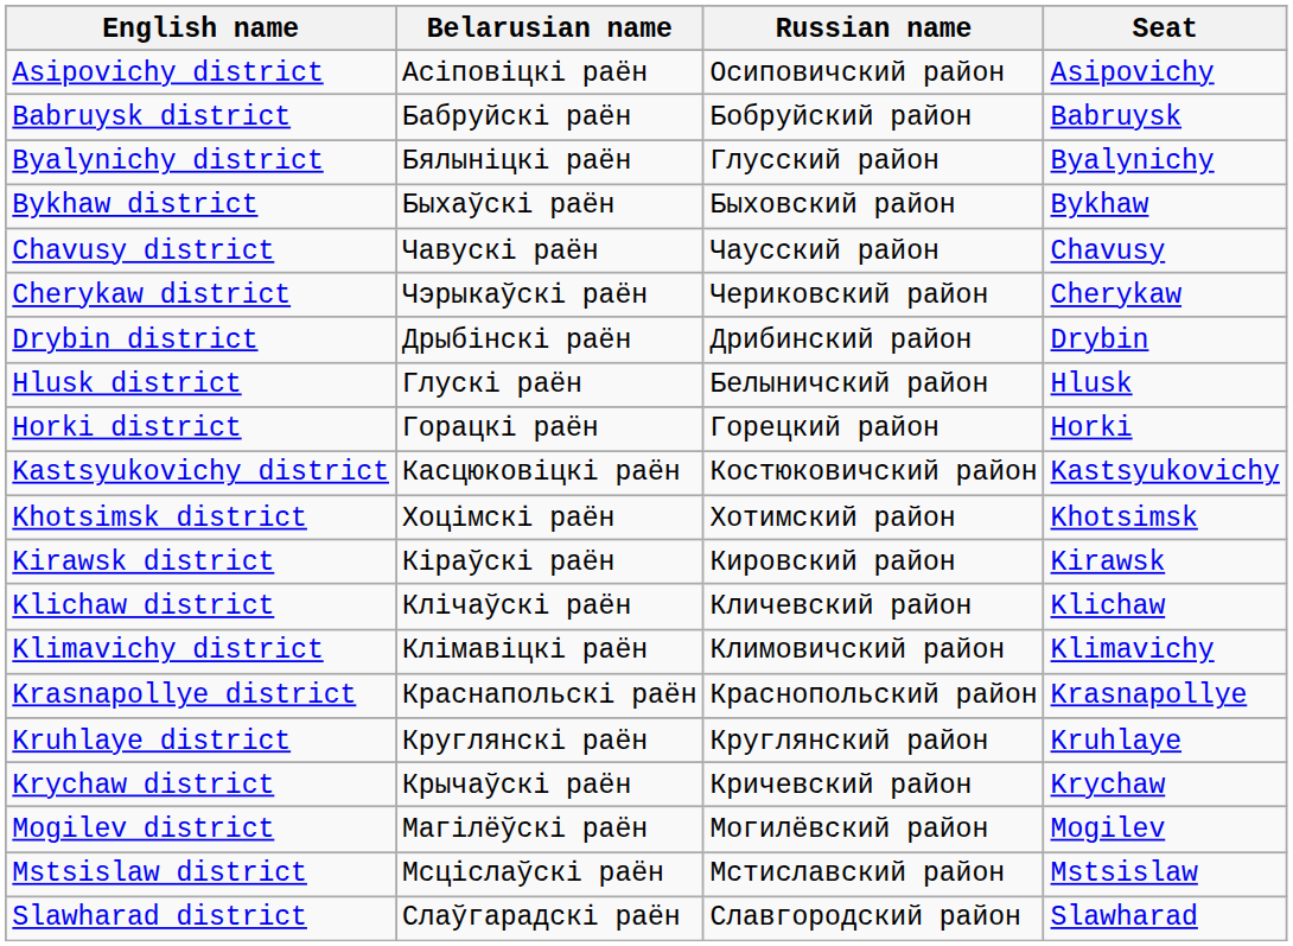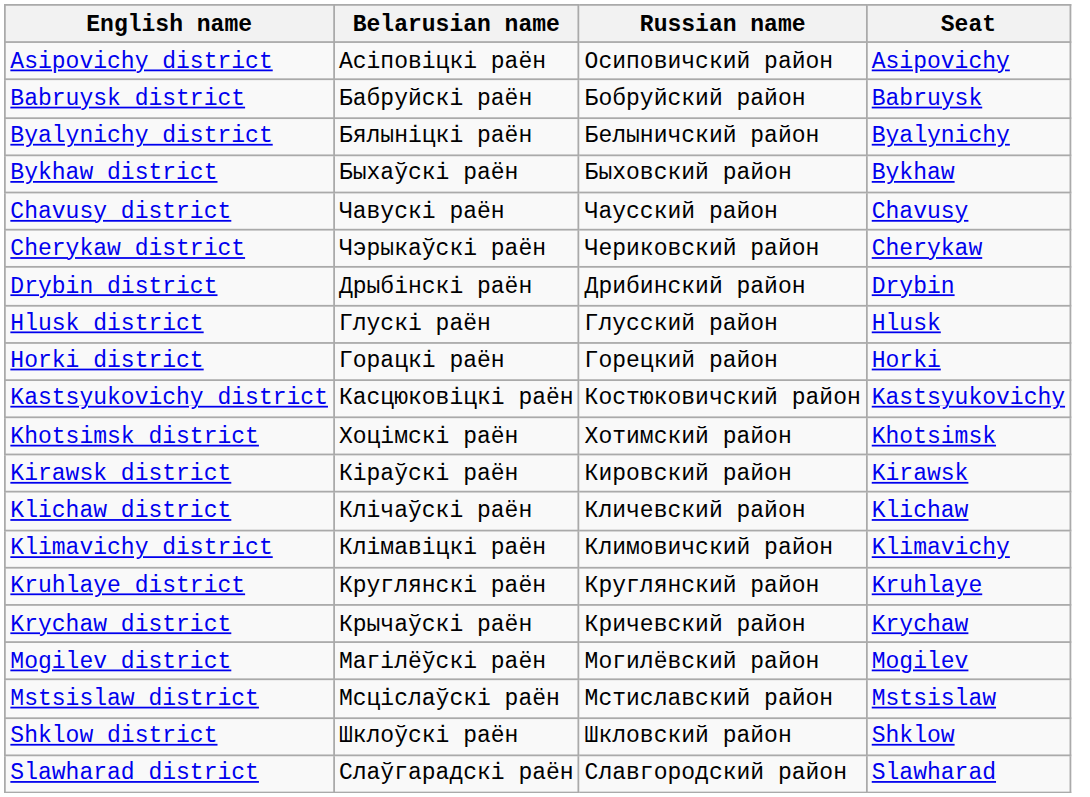 <table class="wikitable sortable">
 <tr>
 <th>English name</th>
 <th>Belarusian name</th>
 <th>Russian name</th>
 <th>Seat</th>
 </tr>
 <tr>
 <td><a href='#'>Asipovichy district</a></td>
 <td>Асіповіцкі раён</td>
 <td>Осиповичский район</td>
 <td><a href='#'>Asipovichy</a></td>
 </tr>
 <tr>
 <td><a href='#'>Babruysk district</a></td>
 <td>Бабруйскі раён</td>
 <td>Бобруйский район</td>
 <td><a href='#'>Babruysk</a></td>
 </tr>
 <tr>
 <td><a href='#'>Byalynichy district</a></td>
 <td>Бялыніцкі раён</td>
-<td>Глусский район</td>
+<td>Белыничский район</td>
 <td><a href='#'>Byalynichy</a></td>
 </tr>
 <tr>
 <td><a href='#'>Bykhaw district</a></td>
 <td>Быхаўскі раён</td>
 <td>Быховский район</td>
 <td><a href='#'>Bykhaw</a></td>
 </tr>
 <tr>
 <td><a href='#'>Chavusy district</a></td>
 <td>Чавускі раён</td>
 <td>Чаусский район</td>
 <td><a href='#'>Chavusy</a></td>
 </tr>
 <tr>
 <td><a href='#'>Cherykaw district</a></td>
 <td>Чэрыкаўскі раён</td>
 <td>Чериковский район</td>
 <td><a href='#'>Cherykaw</a></td>
 </tr>
 <tr>
 <td><a href='#'>Drybin district</a></td>
 <td>Дрыбінскі раён</td>
 <td>Дрибинский район</td>
 <td><a href='#'>Drybin</a></td>
 </tr>
 <tr>
 <td><a href='#'>Hlusk district</a></td>
 <td>Глускі раён</td>
-<td>Белыничский район</td>
+<td>Глусский район</td>
 <td><a href='#'>Hlusk</a></td>
 </tr>
 <tr>
 <td><a href='#'>Horki district</a></td>
 <td>Горацкі раён</td>
 <td>Горецкий район</td>
 <td><a href='#'>Horki</a></td>
 </tr>
 <tr>
 <td><a href='#'>Kastsyukovichy district</a></td>
 <td>Касцюковіцкі раён</td>
 <td>Костюковичский район</td>
 <td><a href='#'>Kastsyukovichy</a></td>
 </tr>
 <tr>
 <td><a href='#'>Khotsimsk district</a></td>
 <td>Хоцімскі раён</td>
 <td>Хотимский район</td>
 <td><a href='#'>Khotsimsk</a></td>
 </tr>
 <tr>
 <td><a href='#'>Kirawsk district</a></td>
 <td>Кіраўскі раён</td>
 <td>Кировский район</td>
 <td><a href='#'>Kirawsk</a></td>
 </tr>
 <tr>
 <td><a href='#'>Klichaw district</a></td>
 <td>Клічаўскі раён</td>
 <td>Кличевский район</td>
 <td><a href='#'>Klichaw</a></td>
 </tr>
 <tr>
 <td><a href='#'>Klimavichy district</a></td>
 <td>Клімавіцкі раён</td>
 <td>Климовичский район</td>
 <td><a href='#'>Klimavichy</a></td>
 </tr>
 <tr>
-<td><a href='#'>Krasnapollye district</a></td>
-<td>Краснапольскі раён</td>
-<td>Краснопольский район</td>
-<td><a href='#'>Krasnapollye</a></td>
-</tr>
-<tr>
 <td><a href='#'>Kruhlaye district</a></td>
 <td>Круглянскі раён</td>
 <td>Круглянский район</td>
 <td><a href='#'>Kruhlaye</a></td>
 </tr>
 <tr>
 <td><a href='#'>Krychaw district</a></td>
 <td>Крычаўскі раён</td>
 <td>Кричевский район</td>
 <td><a href='#'>Krychaw</a></td>
 </tr>
 <tr>
 <td><a href='#'>Mogilev district</a></td>
 <td>Магілёўскі раён</td>
 <td>Могилёвский район</td>
 <td><a href='#'>Mogilev</a></td>
 </tr>
 <tr>
 <td><a href='#'>Mstsislaw district</a></td>
 <td>Мсціслаўскі раён</td>
 <td>Мстиславский район</td>
 <td><a href='#'>Mstsislaw</a></td>
 </tr>
 <tr>
+<td><a href='#'>Shklow district</a></td>
+<td>Шклоўскі раён</td>
+<td>Шкловский район</td>
+<td><a href='#'>Shklow</a></td>
+</tr>
+<tr>
 <td><a href='#'>Slawharad district</a></td>
 <td>Слаўгарадскі раён</td>
 <td>Славгородский район</td>
 <td><a href='#'>Slawharad</a></td>
 </tr>
 </table>
